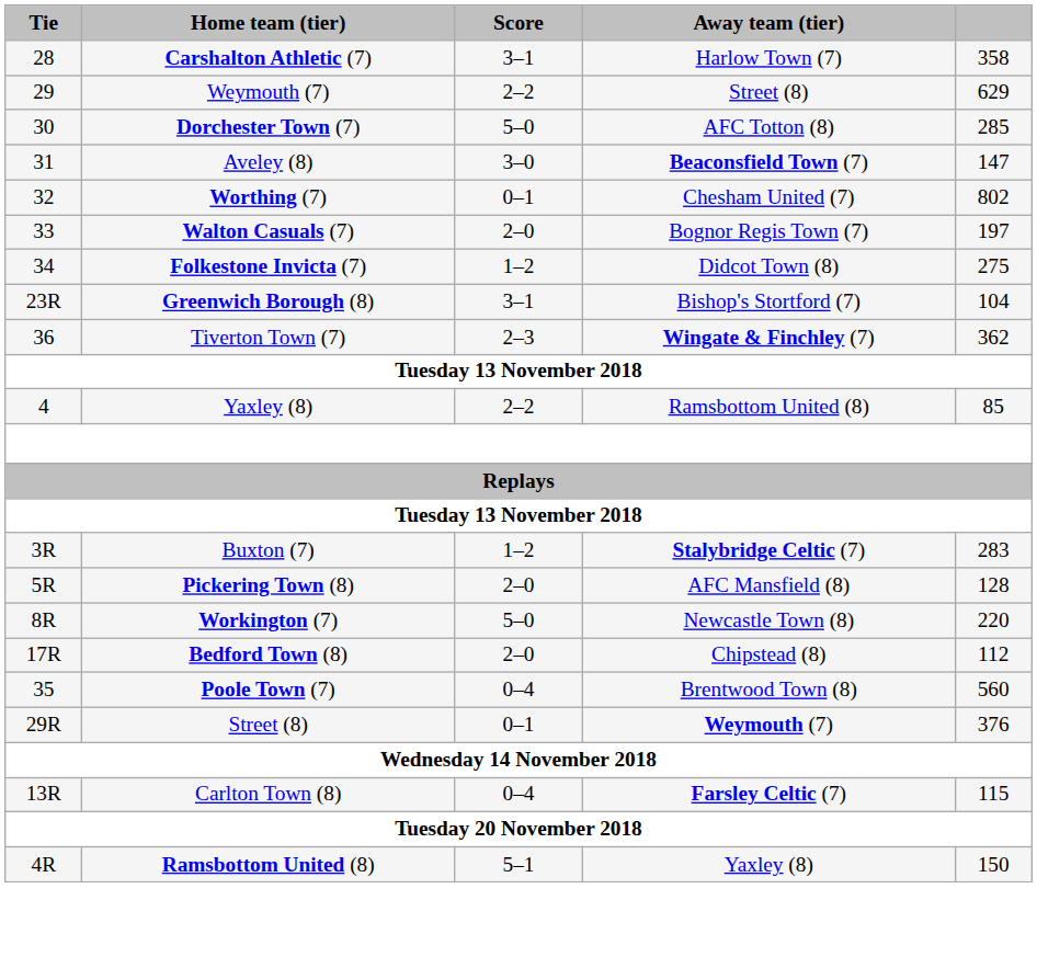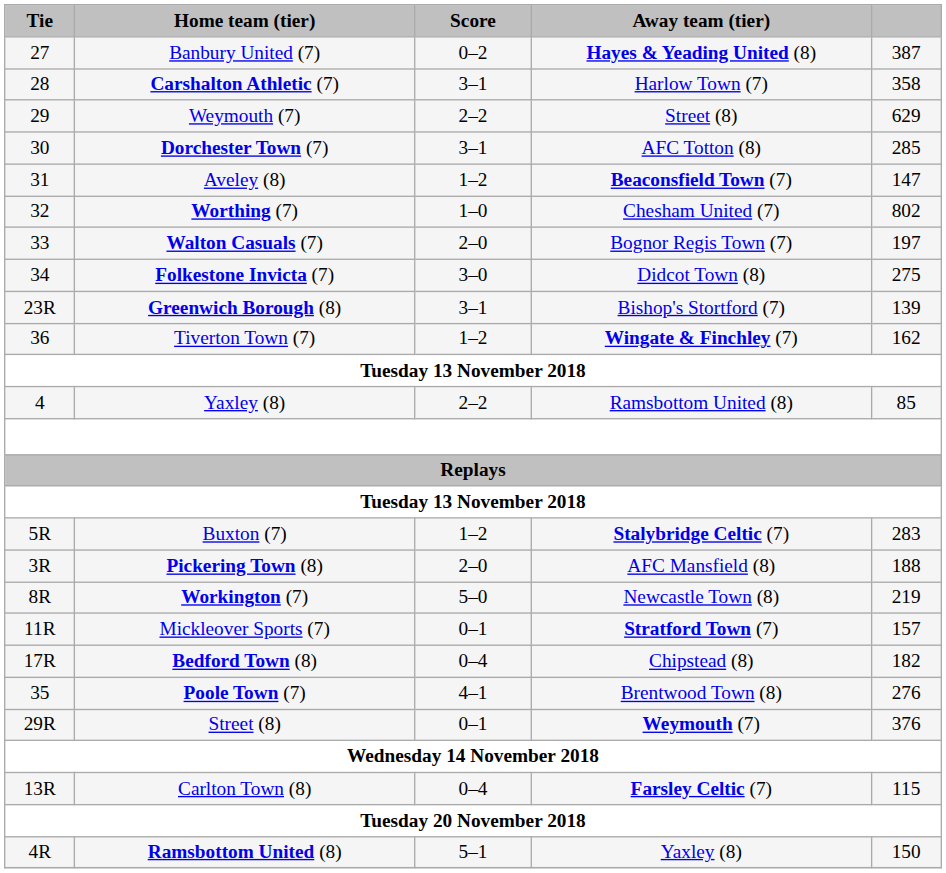 <table class="wikitable" style="width: 700px; background:WhiteSmoke; text-align:center; font-size:90%">
 <tr>
 <td scope="col" style="width:  7.50%; background:silver;"><strong>Tie</strong></td>
 <td scope="col" style="width: 36.25%; background:silver;"><strong>Home team (tier)</strong></td>
 <td scope="col" style="width: 12.50%; background:silver;"><strong>Score</strong></td>
 <td scope="col" style="width: 36.25%; background:silver;"><strong>Away team (tier)</strong></td>
 <td scope="col" style="width:  7.50%; background:silver;"><strong></strong></td>
+</tr>
+<tr>
+<td>27</td>
+<td><a href='#'>Banbury United</a> (7)</td>
+<td>0–2</td>
+<td><strong><a href='#'>Hayes & Yeading United</a></strong> (8)</td>
+<td>387</td>
 </tr>
 <tr>
 <td>28</td>
 <td><strong><a href='#'>Carshalton Athletic</a></strong> (7)</td>
 <td>3–1</td>
 <td><a href='#'>Harlow Town</a> (7)</td>
 <td>358</td>
 </tr>
 <tr>
 <td>29</td>
 <td><a href='#'>Weymouth</a> (7)</td>
 <td>2–2</td>
 <td><a href='#'>Street</a> (8)</td>
 <td>629</td>
 </tr>
 <tr>
 <td>30</td>
 <td><strong><a href='#'>Dorchester Town</a></strong> (7)</td>
-<td>5–0</td>
+<td>3–1</td>
 <td><a href='#'>AFC Totton</a> (8)</td>
 <td>285</td>
 </tr>
 <tr>
 <td>31</td>
 <td><a href='#'>Aveley</a> (8)</td>
-<td>3–0</td>
+<td>1–2</td>
 <td><strong><a href='#'>Beaconsfield Town</a></strong> (7)</td>
 <td>147</td>
 </tr>
 <tr>
 <td>32</td>
 <td><strong><a href='#'>Worthing</a></strong> (7)</td>
-<td>0–1</td>
+<td>1–0</td>
 <td><a href='#'>Chesham United</a> (7)</td>
 <td>802</td>
 </tr>
 <tr>
 <td>33</td>
 <td><strong><a href='#'>Walton Casuals</a></strong> (7)</td>
 <td>2–0</td>
 <td><a href='#'>Bognor Regis Town</a> (7)</td>
 <td>197</td>
 </tr>
 <tr>
 <td>34</td>
 <td><strong><a href='#'>Folkestone Invicta</a></strong> (7)</td>
-<td>1–2</td>
+<td>3–0</td>
 <td><a href='#'>Didcot Town</a> (8)</td>
 <td>275</td>
 </tr>
 <tr>
 <td>23R</td>
 <td><strong><a href='#'>Greenwich Borough</a></strong> (8)</td>
 <td>3–1</td>
 <td><a href='#'>Bishop's Stortford</a> (7)</td>
-<td>104</td>
+<td>139</td>
 </tr>
 <tr>
 <td>36</td>
 <td><a href='#'>Tiverton Town</a> (7)</td>
-<td>2–3</td>
+<td>1–2</td>
 <td><strong><a href='#'>Wingate & Finchley</a></strong> (7)</td>
-<td>362</td>
+<td>162</td>
 </tr>
 <tr>
 <td colspan="5" style= background:White><strong>Tuesday 13 November 2018</strong></td>
 </tr>
 <tr>
 <td>4</td>
 <td><a href='#'>Yaxley</a> (8)</td>
 <td>2–2</td>
 <td><a href='#'>Ramsbottom United</a> (8)</td>
 <td>85</td>
 </tr>
 <tr>
 <td colspan="5" style="height: 20px; background:White;"></td>
 </tr>
 <tr>
 <td colspan="5" style= background:Silver><strong>Replays</strong></td>
 </tr>
 <tr>
 <td colspan="5" style= background:White><strong>Tuesday 13 November 2018</strong></td>
 </tr>
 <tr>
-<td>3R</td>
+<td>5R</td>
 <td><a href='#'>Buxton</a> (7)</td>
 <td>1–2</td>
 <td><strong><a href='#'>Stalybridge Celtic</a></strong> (7)</td>
 <td>283</td>
 </tr>
 <tr>
-<td>5R</td>
+<td>3R</td>
 <td><strong><a href='#'>Pickering Town</a></strong> (8)</td>
 <td>2–0</td>
 <td><a href='#'>AFC Mansfield</a> (8)</td>
-<td>128</td>
+<td>188</td>
 </tr>
 <tr>
 <td>8R</td>
 <td><strong><a href='#'>Workington</a></strong> (7)</td>
 <td>5–0</td>
 <td><a href='#'>Newcastle Town</a> (8)</td>
-<td>220</td>
+<td>219</td>
+</tr>
+<tr>
+<td>11R</td>
+<td><a href='#'>Mickleover Sports</a> (7)</td>
+<td>0–1</td>
+<td><strong><a href='#'>Stratford Town</a></strong> (7)</td>
+<td>157</td>
 </tr>
 <tr>
 <td>17R</td>
 <td><strong><a href='#'>Bedford Town</a></strong> (8)</td>
-<td>2–0</td>
+<td>0–4</td>
 <td><a href='#'>Chipstead</a> (8)</td>
-<td>112</td>
+<td>182</td>
 </tr>
 <tr>
 <td>35</td>
 <td><strong><a href='#'>Poole Town</a></strong> (7)</td>
-<td>0–4</td>
+<td>4–1</td>
 <td><a href='#'>Brentwood Town</a> (8)</td>
-<td>560</td>
+<td>276</td>
 </tr>
 <tr>
 <td>29R</td>
 <td><a href='#'>Street</a> (8)</td>
 <td>0–1</td>
 <td><strong><a href='#'>Weymouth</a></strong> (7)</td>
 <td>376</td>
 </tr>
 <tr>
 <td colspan="5" style= background:White><strong>Wednesday 14 November 2018</strong></td>
 </tr>
 <tr>
 <td>13R</td>
 <td><a href='#'>Carlton Town</a> (8)</td>
 <td>0–4</td>
 <td><strong><a href='#'>Farsley Celtic</a></strong> (7)</td>
 <td>115</td>
 </tr>
 <tr>
 <td colspan="5" style= background:White><strong>Tuesday 20 November 2018</strong></td>
 </tr>
 <tr>
 <td>4R</td>
 <td><strong><a href='#'>Ramsbottom United</a></strong> (8)</td>
 <td>5–1</td>
 <td><a href='#'>Yaxley</a> (8)</td>
 <td>150</td>
 </tr>
 <tr>
 </tr>
 </table>
